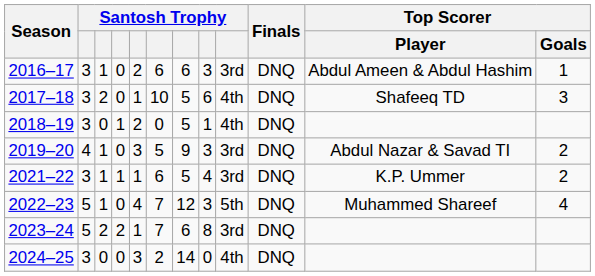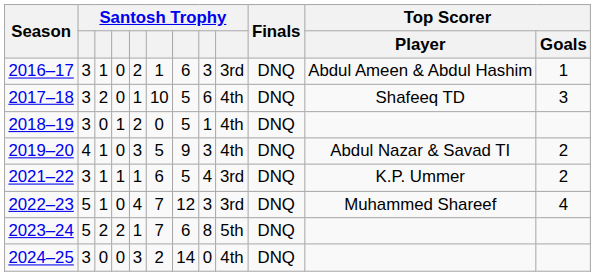 <table class="wikitable sortable" style="text-align: center">
 <tr>
 <th scope="col" rowspan="2">Season</th>
 <th colspan=8 class="unsortable"><a href='#'>Santosh Trophy</a></th>
 <th scope="col" rowspan=2 class="unsortable"><strong>Finals</strong></th>
 <th scope="col" colspan=3 class="unsortable">Top Scorer</th>
 </tr>
 <tr>
 <th></th>
 <th></th>
 <th></th>
 <th></th>
 <th></th>
 <th></th>
 <th></th>
 <th></th>
 <th class="unsortable">Player</th>
 <th class="unsortable">Goals</th>
 </tr>
 <tr>
 <td><a href='#'>2016–17</a></td>
 <td>3</td>
 <td>1</td>
 <td>0</td>
 <td>2</td>
-<td>6</td>
+<td>1</td>
 <td>6</td>
 <td>3</td>
 <td>3rd</td>
 <td>DNQ</td>
 <td> Abdul Ameen & Abdul Hashim</td>
 <td>1</td>
 </tr>
 <tr>
 <td><a href='#'>2017–18</a></td>
 <td>3</td>
 <td>2</td>
 <td>0</td>
 <td>1</td>
 <td>10</td>
 <td>5</td>
 <td>6</td>
 <td>4th</td>
 <td>DNQ</td>
 <td> Shafeeq TD</td>
 <td>3</td>
 </tr>
 <tr>
 <td><a href='#'>2018–19</a></td>
 <td>3</td>
 <td>0</td>
 <td>1</td>
 <td>2</td>
 <td>0</td>
 <td>5</td>
 <td>1</td>
 <td>4th</td>
 <td>DNQ</td>
 <td></td>
 <td></td>
 </tr>
 <tr>
 <td><a href='#'>2019–20</a></td>
 <td>4</td>
 <td>1</td>
 <td>0</td>
 <td>3</td>
 <td>5</td>
 <td>9</td>
 <td>3</td>
-<td>3rd</td>
+<td>4th</td>
 <td>DNQ</td>
 <td> Abdul Nazar & Savad TI</td>
 <td>2</td>
 </tr>
 <tr>
 <td><a href='#'>2021–22</a></td>
 <td>3</td>
 <td>1</td>
 <td>1</td>
 <td>1</td>
 <td>6</td>
 <td>5</td>
 <td>4</td>
 <td>3rd</td>
 <td>DNQ</td>
 <td> K.P. Ummer</td>
 <td>2</td>
 </tr>
 <tr>
 <td><a href='#'>2022–23</a></td>
 <td>5</td>
 <td>1</td>
 <td>0</td>
 <td>4</td>
 <td>7</td>
 <td>12</td>
 <td>3</td>
-<td>5th</td>
+<td>3rd</td>
 <td>DNQ</td>
 <td> Muhammed Shareef</td>
 <td>4</td>
 </tr>
 <tr>
 <td><a href='#'>2023–24</a></td>
 <td>5</td>
 <td>2</td>
 <td>2</td>
 <td>1</td>
 <td>7</td>
 <td>6</td>
 <td>8</td>
-<td>3rd</td>
+<td>5th</td>
 <td>DNQ</td>
 <td></td>
 <td></td>
 </tr>
 <tr>
 <td><a href='#'>2024–25</a></td>
 <td>3</td>
 <td>0</td>
 <td>0</td>
 <td>3</td>
 <td>2</td>
 <td>14</td>
 <td>0</td>
 <td>4th</td>
 <td>DNQ</td>
 <td></td>
 <td></td>
 </tr>
 </table>
